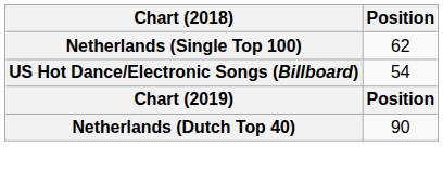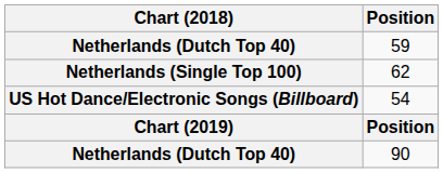 <table class="wikitable plainrowheaders sortable" style="text-align:center">
 <tr>
 <th scope="col">Chart (2018)</th>
 <th scope="col">Position</th>
+</tr>
+<tr>
+<th scope="row">Netherlands (Dutch Top 40)</th>
+<td>59</td>
 </tr>
 <tr>
 <th scope="row">Netherlands (Single Top 100)</th>
 <td>62</td>
 </tr>
 <tr>
 <th scope="row">US Hot Dance/Electronic Songs (<em>Billboard</em>)</th>
 <td>54</td>
 </tr>
 <tr>
 <th scope="col">Chart (2019)</th>
 <th scope="col">Position</th>
 </tr>
 <tr>
 <th scope="row">Netherlands (Dutch Top 40)</th>
 <td>90</td>
 </tr>
 </table>
